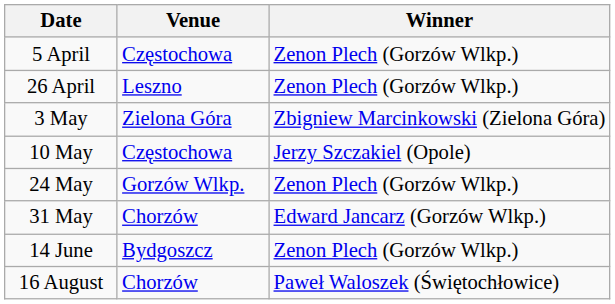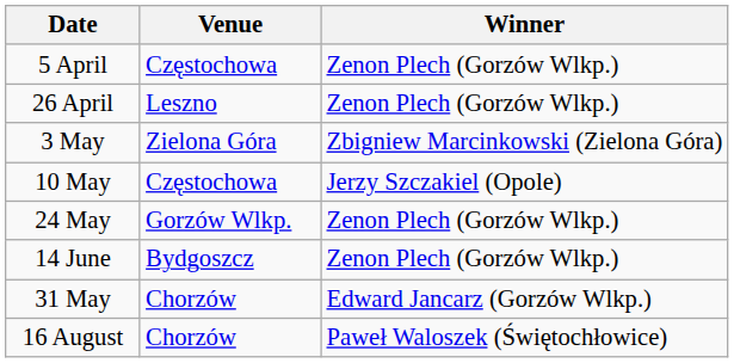 <table class=wikitable>
 <tr>
 <th width=80px>Date</th>
 <th width=110px>Venue</th>
 <th>Winner</th>
 </tr>
 <tr>
 <td align=center>5 April</td>
 <td><a href='#'>Częstochowa</a></td>
 <td><a href='#'>Zenon Plech</a> (Gorzów Wlkp.)</td>
 </tr>
 <tr>
 <td align=center>26 April</td>
 <td><a href='#'>Leszno</a></td>
 <td><a href='#'>Zenon Plech</a> (Gorzów Wlkp.)</td>
 </tr>
 <tr>
 <td align=center>3 May</td>
 <td><a href='#'>Zielona Góra</a></td>
 <td><a href='#'>Zbigniew Marcinkowski</a> (Zielona Góra)</td>
 </tr>
 <tr>
 <td align=center>10 May</td>
 <td><a href='#'>Częstochowa</a></td>
 <td><a href='#'>Jerzy Szczakiel</a> (Opole)</td>
 </tr>
 <tr>
 <td align=center>24 May</td>
 <td><a href='#'>Gorzów Wlkp.</a></td>
 <td><a href='#'>Zenon Plech</a> (Gorzów Wlkp.)</td>
 </tr>
 <tr>
+<td align=center>14 June</td>
+<td><a href='#'>Bydgoszcz</a></td>
+<td><a href='#'>Zenon Plech</a> (Gorzów Wlkp.)</td>
+</tr>
+<tr>
 <td align=center>31 May</td>
 <td><a href='#'>Chorzów</a></td>
 <td><a href='#'>Edward Jancarz</a> (Gorzów Wlkp.)</td>
-</tr>
-<tr>
-<td align=center>14 June</td>
-<td><a href='#'>Bydgoszcz</a></td>
-<td><a href='#'>Zenon Plech</a> (Gorzów Wlkp.)</td>
 </tr>
 <tr>
 <td align=center>16 August</td>
 <td><a href='#'>Chorzów</a></td>
 <td><a href='#'>Paweł Waloszek</a> (Świętochłowice)</td>
 </tr>
 </table>
